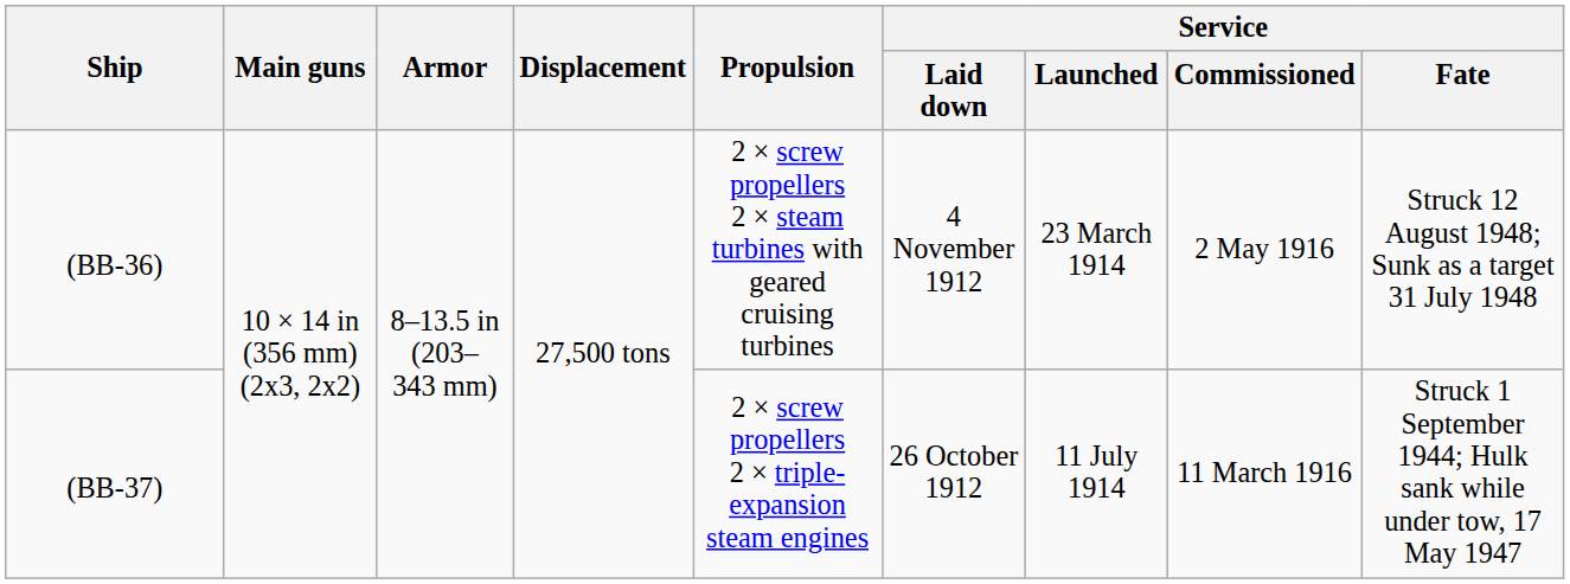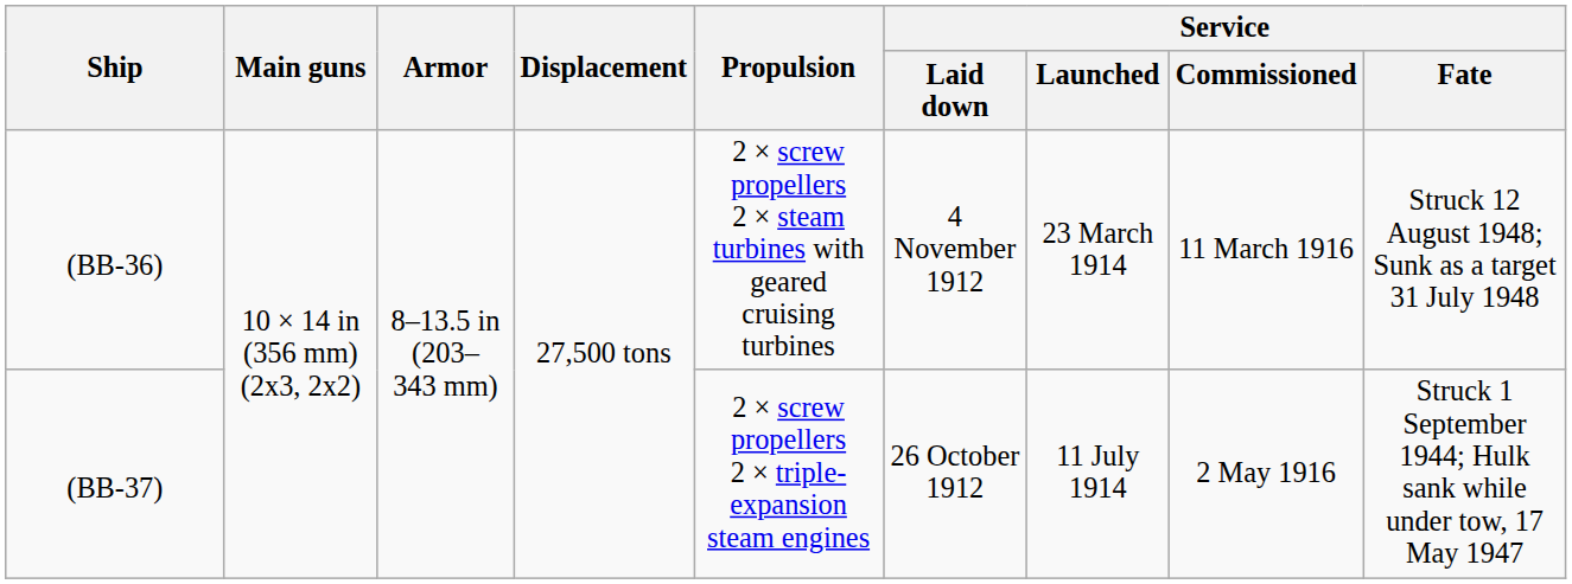 <table class="wikitable" style="width:98%;">
 <tr valign="center">
 <th scope="col" rowspan="2" style="text-align:center; width:14%;">Ship</th>
 <th scope="col" style="text-align:center;" rowspan="2">Main guns</th>
 <th scope="col" style="text-align:center;" rowspan="2">Armor</th>
 <th scope="col" style="text-align:center;" rowspan="2">Displacement</th>
 <th scope="col" style="text-align:center;" rowspan="2">Propulsion</th>
 <th scope="col" style="text-align:center;" colspan="4">Service</th>
 </tr>
 <tr valign="top">
 <th scope="col" style="text-align:center;">Laid down</th>
 <th scope="col" style="text-align:center;">Launched</th>
 <th scope="col" style="text-align:center;">Commissioned</th>
 <th scope="col" style="text-align:center;">Fate</th>
 </tr>
 <tr>
 <td style="text-align:center"><br>(BB-36)</td>
 <td style="text-align:center;" rowspan="5">10 × 14 in (356 mm) (2x3, 2x2)</td>
 <td style="text-align:center;" rowspan="5">8–13.5 in (203–343 mm)</td>
 <td style="text-align:center;" rowspan="5">27,500 tons</td>
 <td style="text-align:center">2 × <a href='#'>screw propellers</a><br>2 × <a href='#'>steam turbines</a> with geared cruising turbines</td>
 <td style="text-align:center">4 November 1912</td>
 <td style="text-align:center">23 March 1914</td>
-<td style="text-align:center">2 May 1916</td>
+<td style="text-align:center">11 March 1916</td>
 <td style="text-align:center">Struck 12 August 1948; Sunk as a target 31 July 1948</td>
 </tr>
 <tr>
 <td style="text-align:center"><br>(BB-37)</td>
 <td style="text-align:center">2 × <a href='#'>screw propellers</a><br>2 × <a href='#'>triple-expansion steam engines</a></td>
 <td style="text-align:center">26 October 1912</td>
 <td style="text-align:center">11 July 1914</td>
-<td style="text-align:center">11 March 1916</td>
+<td style="text-align:center">2 May 1916</td>
 <td style="text-align:center">Struck 1 September 1944; Hulk sank while under tow, 17 May 1947</td>
 </tr>
 </table>
